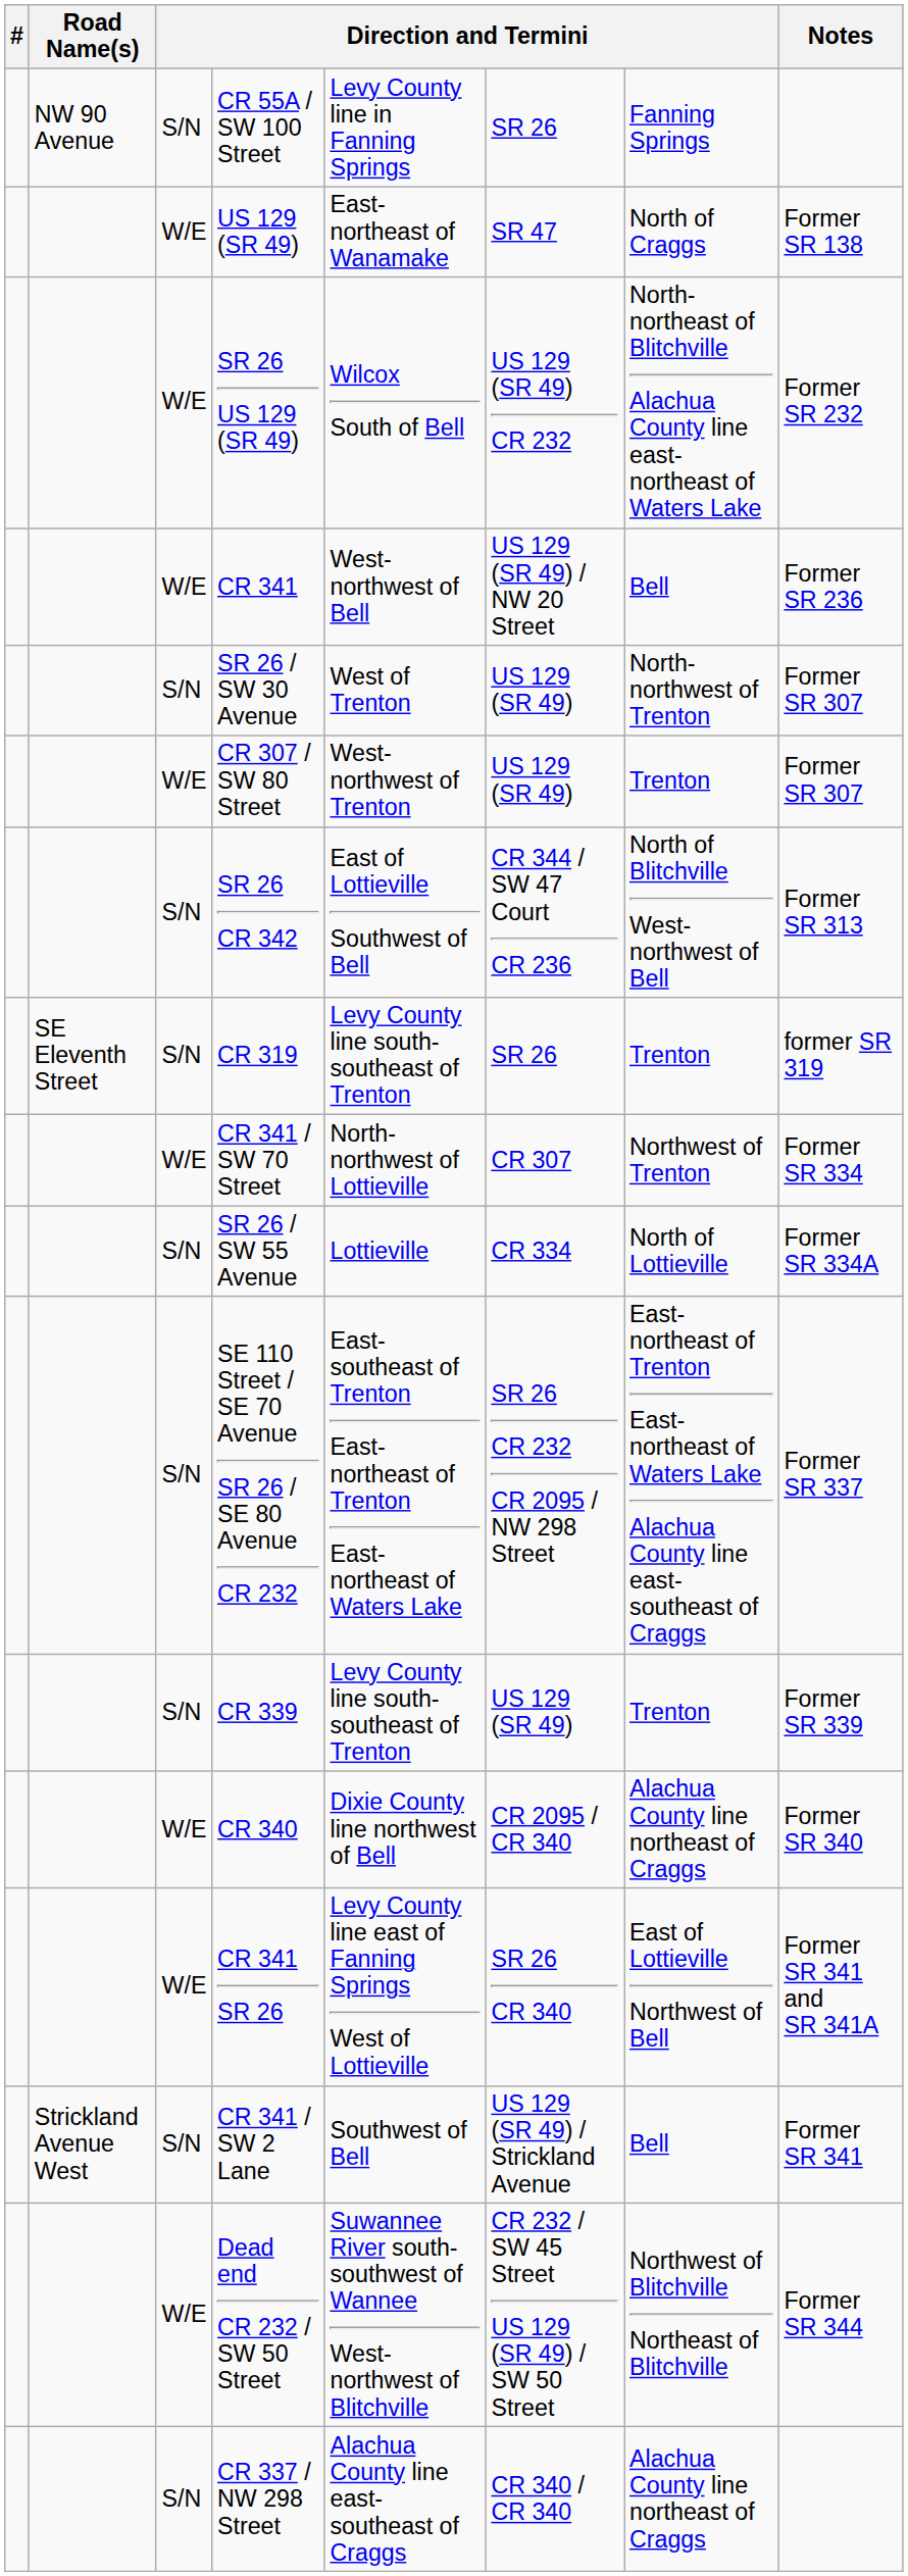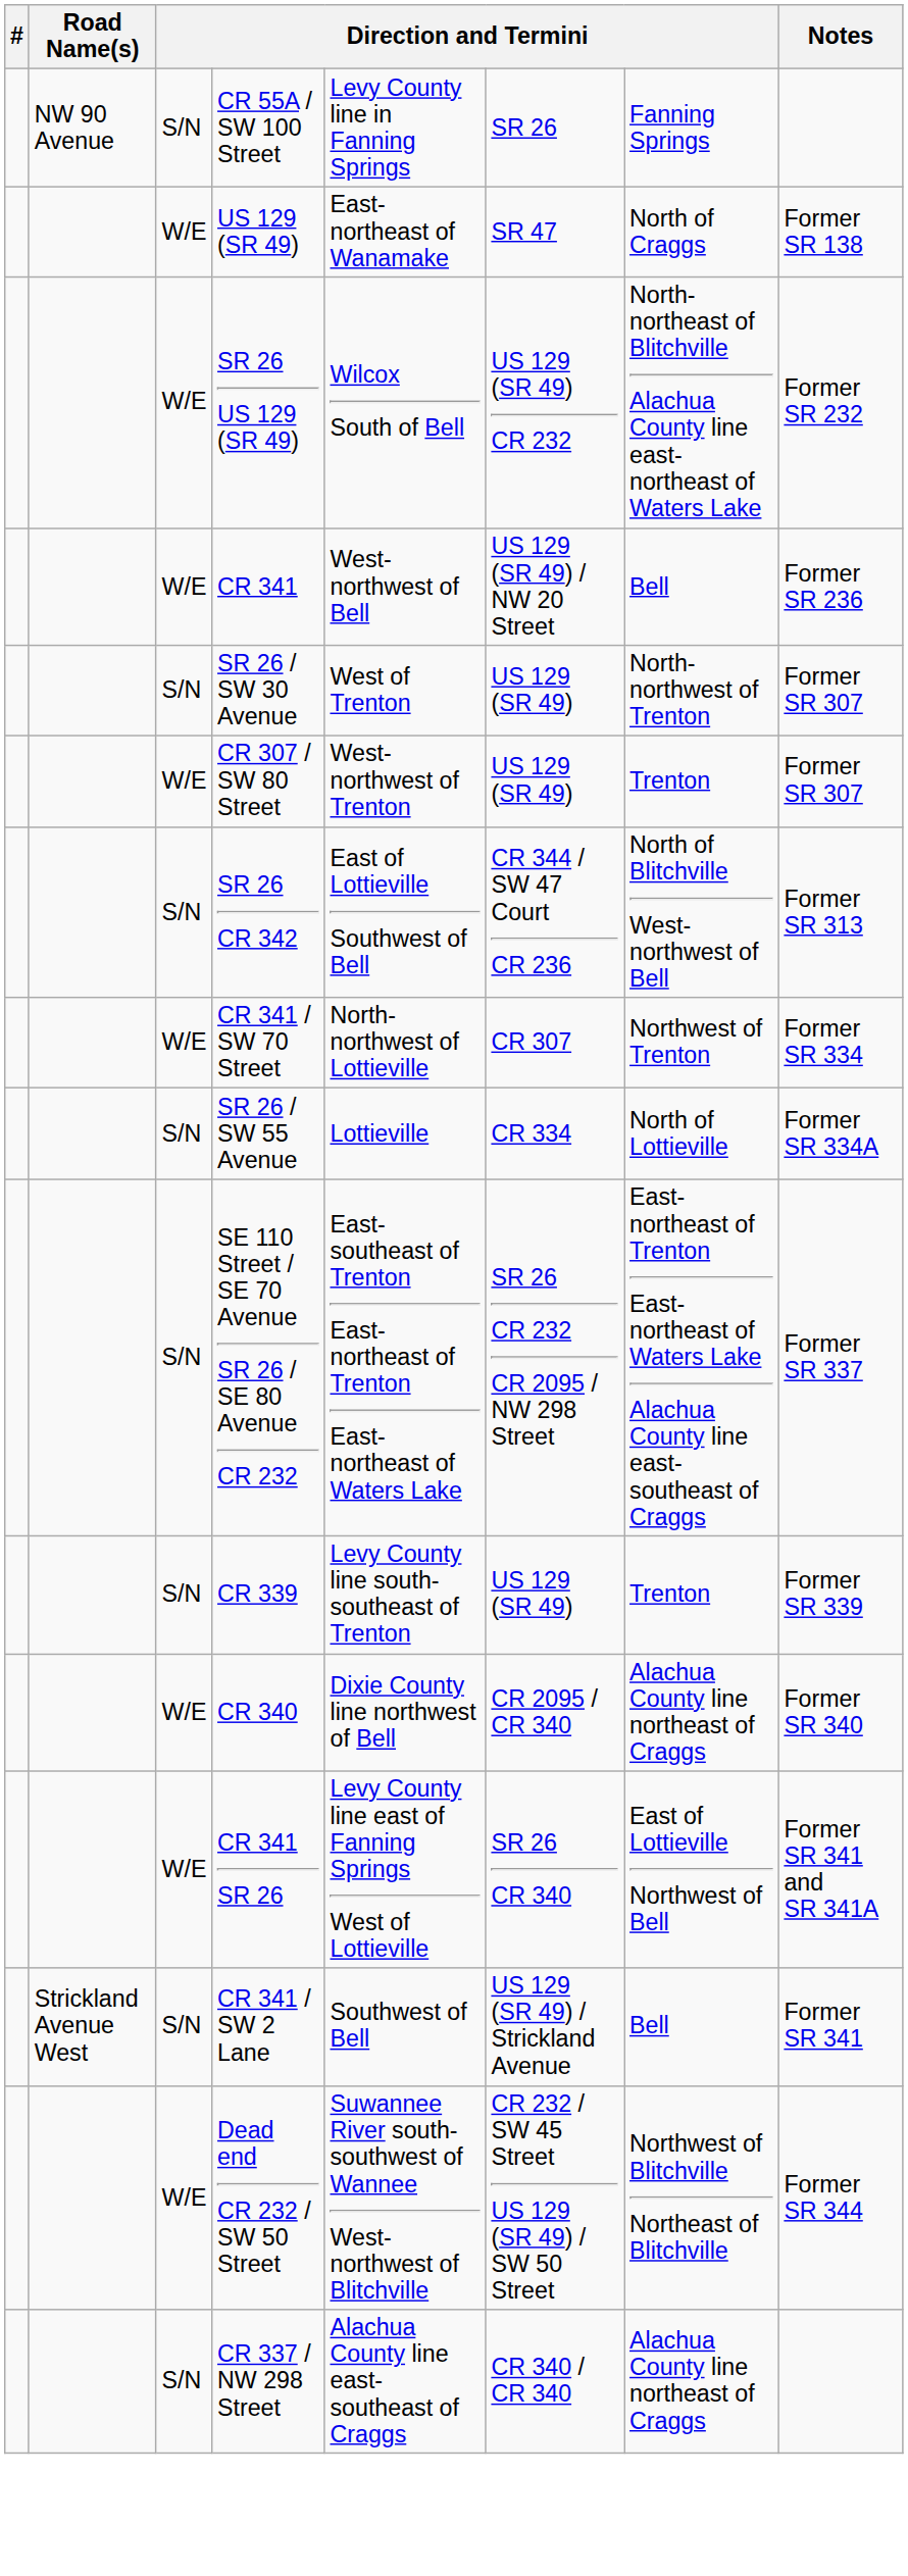 <table class="wikitable">
 <tr>
 <th align=center>#</th>
 <th>Road Name(s)</th>
 <th colspan=5>Direction and Termini</th>
 <th>Notes</th>
 </tr>
 <tr>
 <td></td>
 <td>NW 90 Avenue</td>
 <td>S/N</td>
 <td><a href='#'>CR 55A</a> / SW 100 Street</td>
 <td><a href='#'>Levy County</a> line in <a href='#'>Fanning Springs</a></td>
 <td><a href='#'>SR 26</a></td>
 <td><a href='#'>Fanning Springs</a></td>
 <td></td>
 </tr>
 <tr>
 <td></td>
 <td></td>
 <td>W/E</td>
 <td><a href='#'>US 129</a> (<a href='#'>SR 49</a>)</td>
 <td>East-northeast of <a href='#'>Wanamake</a></td>
 <td><a href='#'>SR 47</a></td>
 <td>North of <a href='#'>Craggs</a></td>
 <td>Former <a href='#'>SR 138</a></td>
 </tr>
 <tr>
 <td></td>
 <td></td>
 <td>W/E</td>
 <td><a href='#'>SR 26</a><hr><a href='#'>US 129</a> (<a href='#'>SR 49</a>)</td>
 <td><a href='#'>Wilcox</a><hr>South of <a href='#'>Bell</a></td>
 <td><a href='#'>US 129</a> (<a href='#'>SR 49</a>)<hr><a href='#'>CR 232</a></td>
 <td>North-northeast of <a href='#'>Blitchville</a><hr><a href='#'>Alachua County</a> line east-northeast of <a href='#'>Waters Lake</a></td>
 <td>Former <a href='#'>SR 232</a></td>
 </tr>
 <tr>
 <td></td>
 <td></td>
 <td>W/E</td>
 <td><a href='#'>CR 341</a></td>
 <td>West-northwest of <a href='#'>Bell</a></td>
 <td><a href='#'>US 129</a> (<a href='#'>SR 49</a>) / NW 20 Street</td>
 <td><a href='#'>Bell</a></td>
 <td>Former <a href='#'>SR 236</a></td>
 </tr>
 <tr>
 <td></td>
 <td></td>
 <td>S/N</td>
 <td><a href='#'>SR 26</a> / SW 30 Avenue</td>
 <td>West of <a href='#'>Trenton</a></td>
 <td><a href='#'>US 129</a> (<a href='#'>SR 49</a>)</td>
 <td>North-northwest of <a href='#'>Trenton</a></td>
 <td>Former <a href='#'>SR 307</a></td>
 </tr>
 <tr>
 <td></td>
 <td></td>
 <td>W/E</td>
 <td><a href='#'>CR 307</a> / SW 80 Street</td>
 <td>West-northwest of <a href='#'>Trenton</a></td>
 <td><a href='#'>US 129</a> (<a href='#'>SR 49</a>)</td>
 <td><a href='#'>Trenton</a></td>
 <td>Former <a href='#'>SR 307</a></td>
 </tr>
 <tr>
 <td></td>
 <td></td>
 <td>S/N</td>
 <td><a href='#'>SR 26</a><hr><a href='#'>CR 342</a></td>
 <td>East of <a href='#'>Lottieville</a><hr>Southwest of <a href='#'>Bell</a></td>
 <td><a href='#'>CR 344</a> / SW 47 Court<hr><a href='#'>CR 236</a></td>
 <td>North of <a href='#'>Blitchville</a><hr>West-northwest of <a href='#'>Bell</a></td>
 <td>Former <a href='#'>SR 313</a></td>
-</tr>
-<tr>
-<td></td>
-<td>SE Eleventh Street</td>
-<td>S/N</td>
-<td><a href='#'>CR 319</a></td>
-<td><a href='#'>Levy County</a> line south-southeast of <a href='#'>Trenton</a></td>
-<td><a href='#'>SR 26</a></td>
-<td><a href='#'>Trenton</a></td>
-<td>former <a href='#'>SR 319</a></td>
 </tr>
 <tr>
 <td></td>
 <td></td>
 <td>W/E</td>
 <td><a href='#'>CR 341</a> / SW 70 Street</td>
 <td>North-northwest of <a href='#'>Lottieville</a></td>
 <td><a href='#'>CR 307</a></td>
 <td>Northwest of <a href='#'>Trenton</a></td>
 <td>Former <a href='#'>SR 334</a></td>
 </tr>
 <tr>
 <td></td>
 <td></td>
 <td>S/N</td>
 <td><a href='#'>SR 26</a> / SW 55 Avenue</td>
 <td><a href='#'>Lottieville</a></td>
 <td><a href='#'>CR 334</a></td>
 <td>North of <a href='#'>Lottieville</a></td>
 <td>Former <a href='#'>SR 334A</a></td>
 </tr>
 <tr>
 <td></td>
 <td></td>
 <td>S/N</td>
 <td>SE 110 Street / SE 70 Avenue<hr><a href='#'>SR 26</a> / SE 80 Avenue<hr><a href='#'>CR 232</a></td>
 <td>East-southeast of <a href='#'>Trenton</a><hr>East-northeast of <a href='#'>Trenton</a><hr>East-northeast of <a href='#'>Waters Lake</a></td>
 <td><a href='#'>SR 26</a><hr><a href='#'>CR 232</a><hr><a href='#'>CR 2095</a> / NW 298 Street</td>
 <td>East-northeast of <a href='#'>Trenton</a><hr>East-northeast of <a href='#'>Waters Lake</a><hr><a href='#'>Alachua County</a> line east-southeast of <a href='#'>Craggs</a></td>
 <td>Former <a href='#'>SR 337</a></td>
 </tr>
 <tr>
 <td></td>
 <td></td>
 <td>S/N</td>
 <td><a href='#'>CR 339</a></td>
 <td><a href='#'>Levy County</a> line south-southeast of <a href='#'>Trenton</a></td>
 <td><a href='#'>US 129</a> (<a href='#'>SR 49</a>)</td>
 <td><a href='#'>Trenton</a></td>
 <td>Former <a href='#'>SR 339</a></td>
 </tr>
 <tr>
 <td></td>
 <td></td>
 <td>W/E</td>
 <td><a href='#'>CR 340</a></td>
 <td><a href='#'>Dixie County</a> line northwest of <a href='#'>Bell</a></td>
 <td><a href='#'>CR 2095</a> / <a href='#'>CR 340</a></td>
 <td><a href='#'>Alachua County</a> line northeast of <a href='#'>Craggs</a></td>
 <td>Former <a href='#'>SR 340</a></td>
 </tr>
 <tr>
 <td></td>
 <td></td>
 <td>W/E</td>
 <td><a href='#'>CR 341</a><hr><a href='#'>SR 26</a></td>
 <td><a href='#'>Levy County</a> line east of <a href='#'>Fanning Springs</a><hr>West of <a href='#'>Lottieville</a></td>
 <td><a href='#'>SR 26</a><hr><a href='#'>CR 340</a></td>
 <td>East of <a href='#'>Lottieville</a><hr>Northwest of <a href='#'>Bell</a></td>
 <td>Former <a href='#'>SR 341</a> and <a href='#'>SR 341A</a></td>
 </tr>
 <tr>
 <td></td>
 <td>Strickland Avenue West</td>
 <td>S/N</td>
 <td><a href='#'>CR 341</a> / SW 2 Lane</td>
 <td>Southwest of <a href='#'>Bell</a></td>
 <td><a href='#'>US 129</a> (<a href='#'>SR 49</a>) / Strickland Avenue</td>
 <td><a href='#'>Bell</a></td>
 <td>Former <a href='#'>SR 341</a></td>
 </tr>
 <tr>
 <td></td>
 <td></td>
 <td>W/E</td>
 <td><a href='#'>Dead end</a><hr><a href='#'>CR 232</a> / SW 50 Street</td>
 <td><a href='#'>Suwannee River</a> south-southwest of <a href='#'>Wannee</a><hr>West-northwest of <a href='#'>Blitchville</a></td>
 <td><a href='#'>CR 232</a> / SW 45 Street<hr><a href='#'>US 129</a> (<a href='#'>SR 49</a>) / SW 50 Street</td>
 <td>Northwest of <a href='#'>Blitchville</a><hr>Northeast of <a href='#'>Blitchville</a></td>
 <td>Former <a href='#'>SR 344</a></td>
 </tr>
 <tr>
 <td></td>
 <td></td>
 <td>S/N</td>
 <td><a href='#'>CR 337</a> / NW 298 Street</td>
 <td><a href='#'>Alachua County</a> line east-southeast of <a href='#'>Craggs</a></td>
 <td><a href='#'>CR 340</a> / <a href='#'>CR 340</a></td>
 <td><a href='#'>Alachua County</a> line northeast of <a href='#'>Craggs</a></td>
 <td></td>
 </tr>
 </table>
